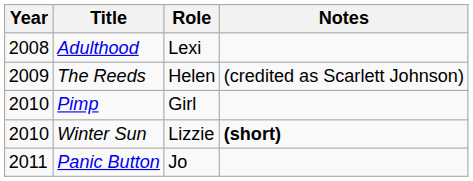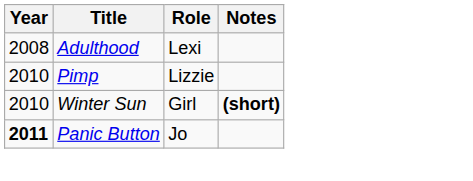 <table class="wikitable">
 <tr>
 <th>Year</th>
 <th>Title</th>
 <th>Role</th>
 <th>Notes</th>
 </tr>
 <tr>
 <td>2008</td>
 <td><em><a href='#'>Adulthood</a></em></td>
 <td>Lexi</td>
 <td></td>
 </tr>
 <tr>
-<td>2009</td>
-<td><em>The Reeds</em></td>
-<td>Helen</td>
-<td>(credited as Scarlett Johnson)</td>
-</tr>
-<tr>
 <td>2010</td>
 <td><em><a href='#'>Pimp</a></em></td>
-<td>Girl</td>
+<td>Lizzie</td>
 <td></td>
 </tr>
 <tr>
 <td>2010</td>
 <td><em>Winter Sun</em></td>
-<td>Lizzie</td>
+<td>Girl</td>
 <td><strong>(short)</strong></td>
 </tr>
 <tr>
-<td>2011</td>
+<td><strong>2011</strong></td>
 <td><em><a href='#'>Panic Button</a></em></td>
 <td>Jo</td>
 <td></td>
 </tr>
 </table>
